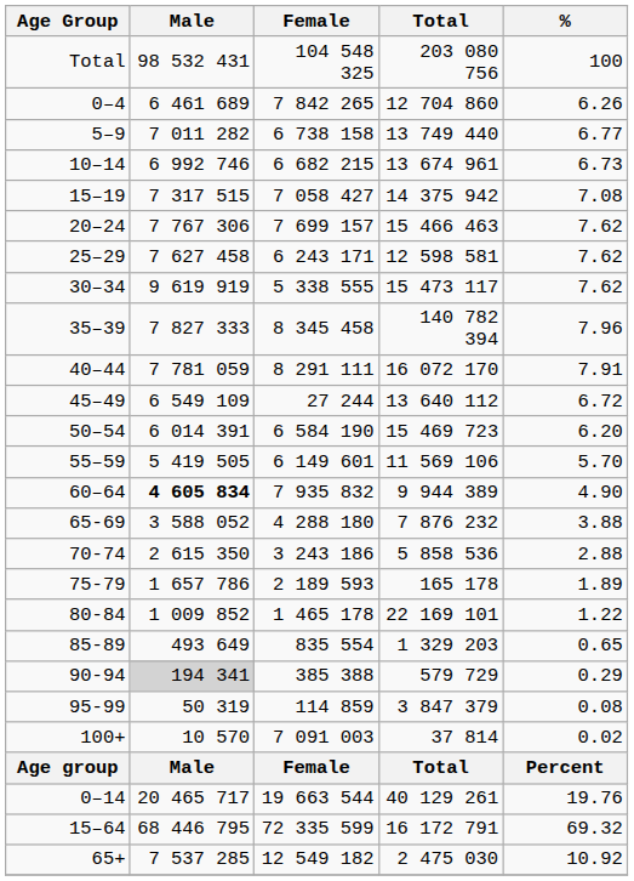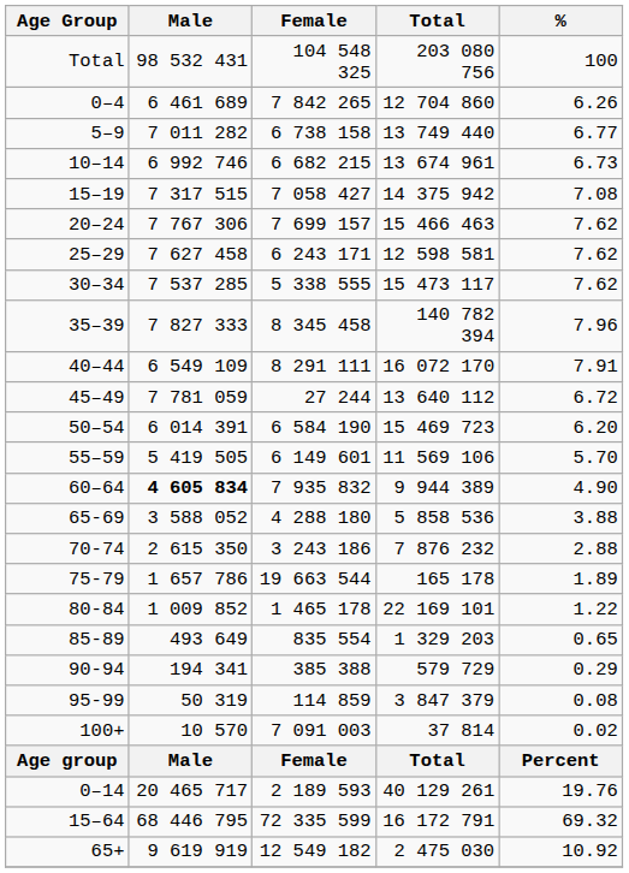 <table class="wikitable">
 <tr>
 <th width="80pt">Age Group</th>
 <th width="80pt">Male</th>
 <th width="80pt">Female</th>
 <th width="80pt">Total</th>
 <th width="80pt">%</th>
 </tr>
 <tr>
 <td align="right">Total</td>
 <td align="right">98 532 431</td>
 <td align="right">104 548 325</td>
 <td align="right">203 080 756</td>
 <td align="right">100</td>
 </tr>
 <tr>
 <td align="right">0–4</td>
 <td align="right">6 461 689</td>
 <td align="right">7 842 265</td>
 <td align="right">12 704 860</td>
 <td align="right">6.26</td>
 </tr>
 <tr>
 <td align="right">5–9</td>
 <td align="right">7 011 282</td>
 <td align="right">6 738 158</td>
 <td align="right">13 749 440</td>
 <td align="right">6.77</td>
 </tr>
 <tr>
 <td align="right">10–14</td>
 <td align="right">6 992 746</td>
 <td align="right">6 682 215</td>
 <td align="right">13 674 961</td>
 <td align="right">6.73</td>
 </tr>
 <tr>
 <td align="right">15–19</td>
 <td align="right">7 317 515</td>
 <td align="right">7 058 427</td>
 <td align="right">14 375 942</td>
 <td align="right">7.08</td>
 </tr>
 <tr>
 <td align="right">20–24</td>
 <td align="right">7 767 306</td>
 <td align="right">7 699 157</td>
 <td align="right">15 466 463</td>
 <td align="right">7.62</td>
 </tr>
 <tr>
 <td align="right">25–29</td>
 <td align="right">7 627 458</td>
 <td align="right">6 243 171</td>
 <td align="right">12 598 581</td>
 <td align="right">7.62</td>
 </tr>
 <tr>
 <td align="right">30–34</td>
-<td align="right">9 619 919</td>
+<td align="right">7 537 285</td>
 <td align="right">5 338 555</td>
 <td align="right">15 473 117</td>
 <td align="right">7.62</td>
 </tr>
 <tr>
 <td align="right">35–39</td>
 <td align="right">7 827 333</td>
 <td align="right">8 345 458</td>
 <td align="right">140 782 394</td>
 <td align="right">7.96</td>
 </tr>
 <tr>
 <td align="right">40–44</td>
-<td align="right">7 781 059</td>
+<td align="right">6 549 109</td>
 <td align="right">8 291 111</td>
 <td align="right">16 072 170</td>
 <td align="right">7.91</td>
 </tr>
 <tr>
 <td align="right">45–49</td>
-<td align="right">6 549 109</td>
+<td align="right">7 781 059</td>
 <td align="right">27 244</td>
 <td align="right">13 640 112</td>
 <td align="right">6.72</td>
 </tr>
 <tr>
 <td align="right">50–54</td>
 <td align="right">6 014 391</td>
 <td align="right">6 584 190</td>
 <td align="right">15 469 723</td>
 <td align="right">6.20</td>
 </tr>
 <tr>
 <td align="right">55–59</td>
 <td align="right">5 419 505</td>
 <td align="right">6 149 601</td>
 <td align="right">11 569 106</td>
 <td align="right">5.70</td>
 </tr>
 <tr>
 <td align="right">60–64</td>
 <td align="right"><strong>4 605 834</strong></td>
 <td align="right">7 935 832</td>
 <td align="right">9 944 389</td>
 <td align="right">4.90</td>
 </tr>
 <tr>
 <td align="right">65-69</td>
 <td align="right">3 588 052</td>
 <td align="right">4 288 180</td>
-<td align="right">7 876 232</td>
+<td align="right">5 858 536</td>
 <td align="right">3.88</td>
 </tr>
 <tr>
 <td align="right">70-74</td>
 <td align="right">2 615 350</td>
 <td align="right">3 243 186</td>
-<td align="right">5 858 536</td>
+<td align="right">7 876 232</td>
 <td align="right">2.88</td>
 </tr>
 <tr>
 <td align="right">75-79</td>
 <td align="right">1 657 786</td>
-<td align="right">2 189 593</td>
+<td align="right">19 663 544</td>
 <td align="right">165 178</td>
 <td align="right">1.89</td>
 </tr>
 <tr>
 <td align="right">80-84</td>
 <td align="right">1 009 852</td>
 <td align="right">1 465 178</td>
 <td align="right">22 169 101</td>
 <td align="right">1.22</td>
 </tr>
 <tr>
 <td align="right">85-89</td>
 <td align="right">493 649</td>
 <td align="right">835 554</td>
 <td align="right">1 329 203</td>
 <td align="right">0.65</td>
 </tr>
 <tr>
 <td align="right">90-94</td>
-<td align="right" style="background: lightgrey;">194 341</td>
+<td align="right">194 341</td>
 <td align="right">385 388</td>
 <td align="right">579 729</td>
 <td align="right">0.29</td>
 </tr>
 <tr>
 <td align="right">95-99</td>
 <td align="right">50 319</td>
 <td align="right">114 859</td>
 <td align="right">3 847 379</td>
 <td align="right">0.08</td>
 </tr>
 <tr>
 <td align="right">100+</td>
 <td align="right">10 570</td>
 <td align="right">7 091 003</td>
 <td align="right">37 814</td>
 <td align="right">0.02</td>
 </tr>
 <tr>
 <th width="50">Age group</th>
 <th width="80pt">Male</th>
 <th width="80">Female</th>
 <th width="80">Total</th>
 <th width="50">Percent</th>
 </tr>
 <tr>
 <td align="right">0–14</td>
 <td align="right">20 465 717</td>
-<td align="right">19 663 544</td>
+<td align="right">2 189 593</td>
 <td align="right">40 129 261</td>
 <td align="right">19.76</td>
 </tr>
 <tr>
 <td align="right">15–64</td>
 <td align="right">68 446 795</td>
 <td align="right">72 335 599</td>
 <td align="right">16 172 791</td>
 <td align="right">69.32</td>
 </tr>
 <tr>
 <td align="right">65+</td>
-<td align="right">7 537 285</td>
+<td align="right">9 619 919</td>
 <td align="right">12 549 182</td>
 <td align="right">2 475 030</td>
 <td align="right">10.92</td>
 </tr>
 <tr>
 </tr>
 </table>
